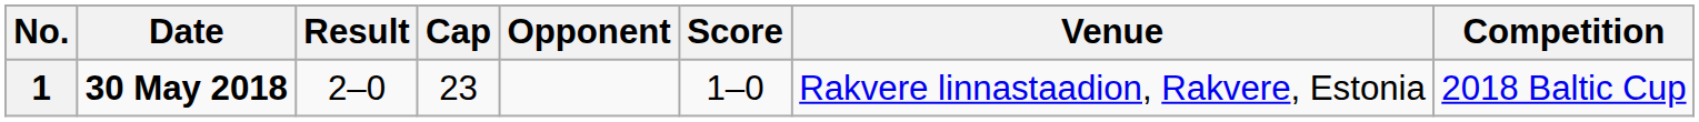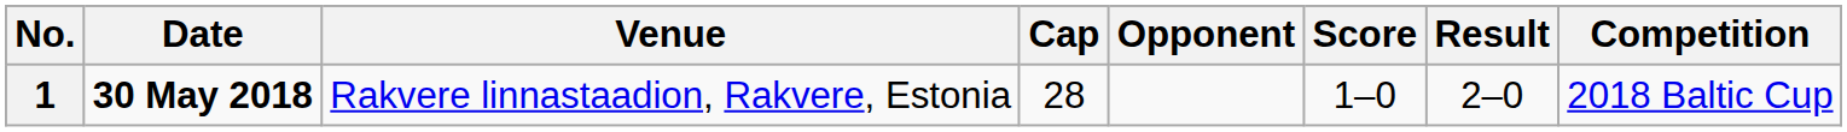 <table class="wikitable sortable plainrowheaders">
 <tr>
 <th scope=col>No.</th>
 <th scope=col data-sort-type=date>Date</th>
-<th scope=col>Result</th>
+<th scope=col>Venue</th>
 <th scope=col>Cap</th>
 <th scope=col>Opponent</th>
 <th scope=col>Score</th>
-<th scope=col>Venue</th>
+<th scope=col>Result</th>
 <th scope=col>Competition</th>
 </tr>
 <tr>
 <th scope=row>1</th>
 <td><strong>30 May 2018</strong></td>
-<td align=center>2–0</td>
-<td align=center>23</td>
+<td><a href='#'>Rakvere linnastaadion</a>, <a href='#'>Rakvere</a>, Estonia</td>
+<td align=center>28</td>
 <td></td>
 <td align=center>1–0</td>
-<td><a href='#'>Rakvere linnastaadion</a>, <a href='#'>Rakvere</a>, Estonia</td>
+<td align=center>2–0</td>
 <td><a href='#'>2018 Baltic Cup</a></td>
 </tr>
 </table>
